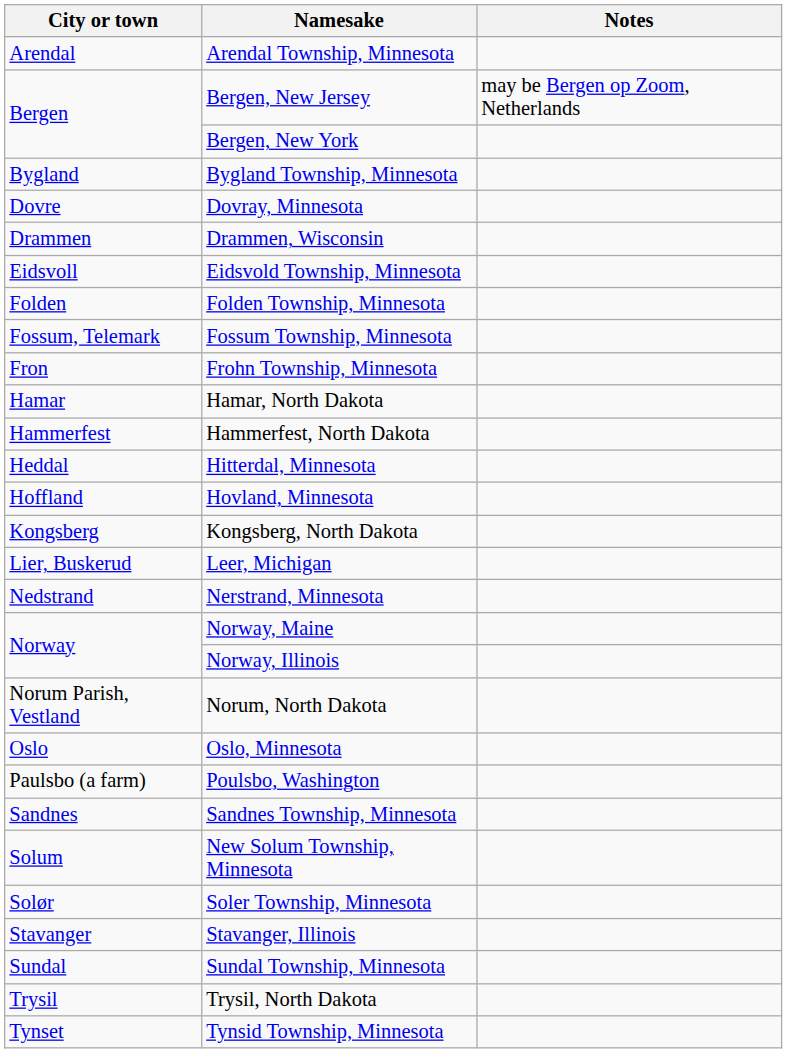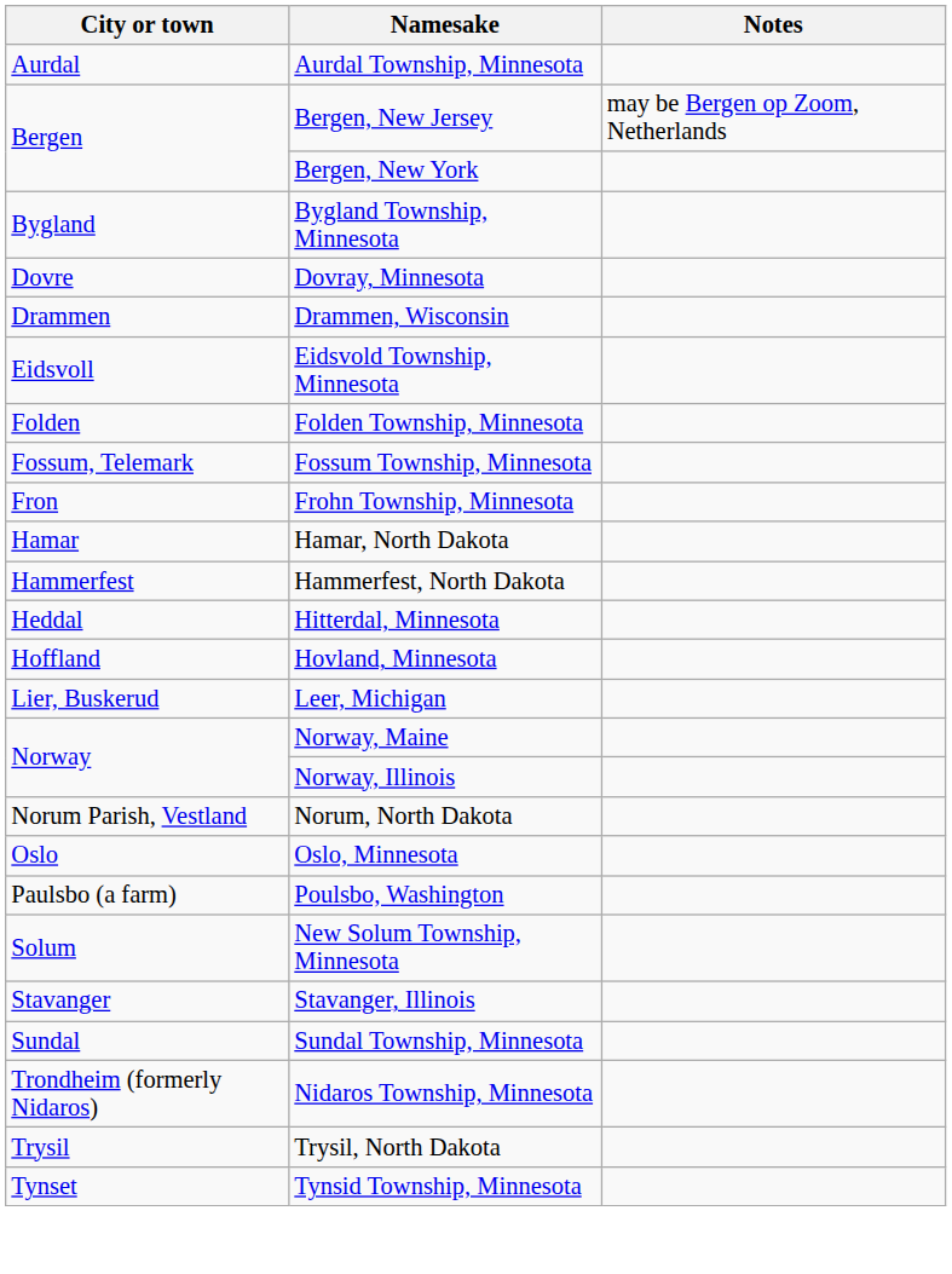 <table class="wikitable">
 <tr>
 <th>City or town</th>
 <th>Namesake</th>
 <th>Notes</th>
 </tr>
 <tr>
-<td><a href='#'>Arendal</a></td>
-<td><a href='#'>Arendal Township, Minnesota</a></td>
+<td><a href='#'>Aurdal</a></td>
+<td><a href='#'>Aurdal Township, Minnesota</a></td>
 <td></td>
 </tr>
 <tr>
 <td rowspan = 2><a href='#'>Bergen</a></td>
 <td><a href='#'>Bergen, New Jersey</a></td>
 <td>may be <a href='#'>Bergen op Zoom</a>, Netherlands</td>
 </tr>
 <tr>
 <td><a href='#'>Bergen, New York</a></td>
 <td></td>
 </tr>
 <tr>
 <td><a href='#'>Bygland</a></td>
 <td><a href='#'>Bygland Township, Minnesota</a></td>
 <td></td>
 </tr>
 <tr>
 <td><a href='#'>Dovre</a></td>
 <td><a href='#'>Dovray, Minnesota</a></td>
 <td></td>
 </tr>
 <tr>
 <td><a href='#'>Drammen</a></td>
 <td><a href='#'>Drammen, Wisconsin</a></td>
 <td></td>
 </tr>
 <tr>
 <td><a href='#'>Eidsvoll</a></td>
 <td><a href='#'>Eidsvold Township, Minnesota</a></td>
 <td></td>
 </tr>
 <tr>
 <td><a href='#'>Folden</a></td>
 <td><a href='#'>Folden Township, Minnesota</a></td>
 <td></td>
 </tr>
 <tr>
 <td><a href='#'>Fossum, Telemark</a></td>
 <td><a href='#'>Fossum Township, Minnesota</a></td>
 <td></td>
 </tr>
 <tr>
 <td><a href='#'>Fron</a></td>
 <td><a href='#'>Frohn Township, Minnesota</a></td>
 <td></td>
 </tr>
 <tr>
 <td><a href='#'>Hamar</a></td>
 <td>Hamar, North Dakota</td>
 <td></td>
 </tr>
 <tr>
 <td><a href='#'>Hammerfest</a></td>
 <td>Hammerfest, North Dakota</td>
 <td></td>
 </tr>
 <tr>
 <td><a href='#'>Heddal</a></td>
 <td><a href='#'>Hitterdal, Minnesota</a></td>
 <td></td>
 </tr>
 <tr>
 <td><a href='#'>Hoffland</a></td>
 <td><a href='#'>Hovland, Minnesota</a></td>
 <td></td>
 </tr>
 <tr>
-<td><a href='#'>Kongsberg</a></td>
-<td>Kongsberg, North Dakota</td>
-<td></td>
-</tr>
-<tr>
 <td><a href='#'>Lier, Buskerud</a></td>
 <td><a href='#'>Leer, Michigan</a></td>
-<td></td>
-</tr>
-<tr>
-<td><a href='#'>Nedstrand</a></td>
-<td><a href='#'>Nerstrand, Minnesota</a></td>
 <td></td>
 </tr>
 <tr>
 <td rowspan="2"><a href='#'>Norway</a></td>
 <td><a href='#'>Norway, Maine</a></td>
 <td></td>
 </tr>
 <tr>
 <td><a href='#'>Norway, Illinois</a></td>
 <td></td>
 </tr>
 <tr>
 <td>Norum Parish, <a href='#'>Vestland</a></td>
 <td>Norum, North Dakota</td>
 <td></td>
 </tr>
 <tr>
 <td><a href='#'>Oslo</a></td>
 <td><a href='#'>Oslo, Minnesota</a></td>
 <td></td>
 </tr>
 <tr>
 <td>Paulsbo (a farm)</td>
 <td><a href='#'>Poulsbo, Washington</a></td>
 <td></td>
 </tr>
 <tr>
-<td><a href='#'>Sandnes</a></td>
-<td><a href='#'>Sandnes Township, Minnesota</a></td>
-<td></td>
-</tr>
-<tr>
 <td><a href='#'>Solum</a></td>
 <td><a href='#'>New Solum Township, Minnesota</a></td>
-<td></td>
-</tr>
-<tr>
-<td><a href='#'>Solør</a></td>
-<td><a href='#'>Soler Township, Minnesota</a></td>
 <td></td>
 </tr>
 <tr>
 <td><a href='#'>Stavanger</a></td>
 <td><a href='#'>Stavanger, Illinois</a></td>
 <td></td>
 </tr>
 <tr>
 <td><a href='#'>Sundal</a></td>
 <td><a href='#'>Sundal Township, Minnesota</a></td>
 <td></td>
 </tr>
 <tr>
+<td><a href='#'>Trondheim</a> (formerly <a href='#'>Nidaros</a>)</td>
+<td><a href='#'>Nidaros Township, Minnesota</a></td>
+<td></td>
+</tr>
+<tr>
 <td><a href='#'>Trysil</a></td>
 <td>Trysil, North Dakota</td>
 <td></td>
 </tr>
 <tr>
 <td><a href='#'>Tynset</a></td>
 <td><a href='#'>Tynsid Township, Minnesota</a></td>
 <td></td>
 </tr>
 </table>
